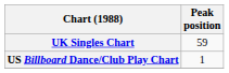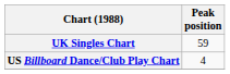 <table class="wikitable plainrowheaders" style="text-align:center">
 <tr>
 <th>Chart (1988)</th>
 <th>Peak<br>position</th>
 </tr>
 <tr>
 <th scope="row"><a href='#'>UK Singles Chart</a></th>
 <td>59</td>
 </tr>
 <tr>
 <th scope="row">US <a href='#'><em>Billboard</em> Dance/Club Play Chart</a></th>
-<td>1</td>
+<td>4</td>
 </tr>
 <tr>
 </tr>
 </table>
